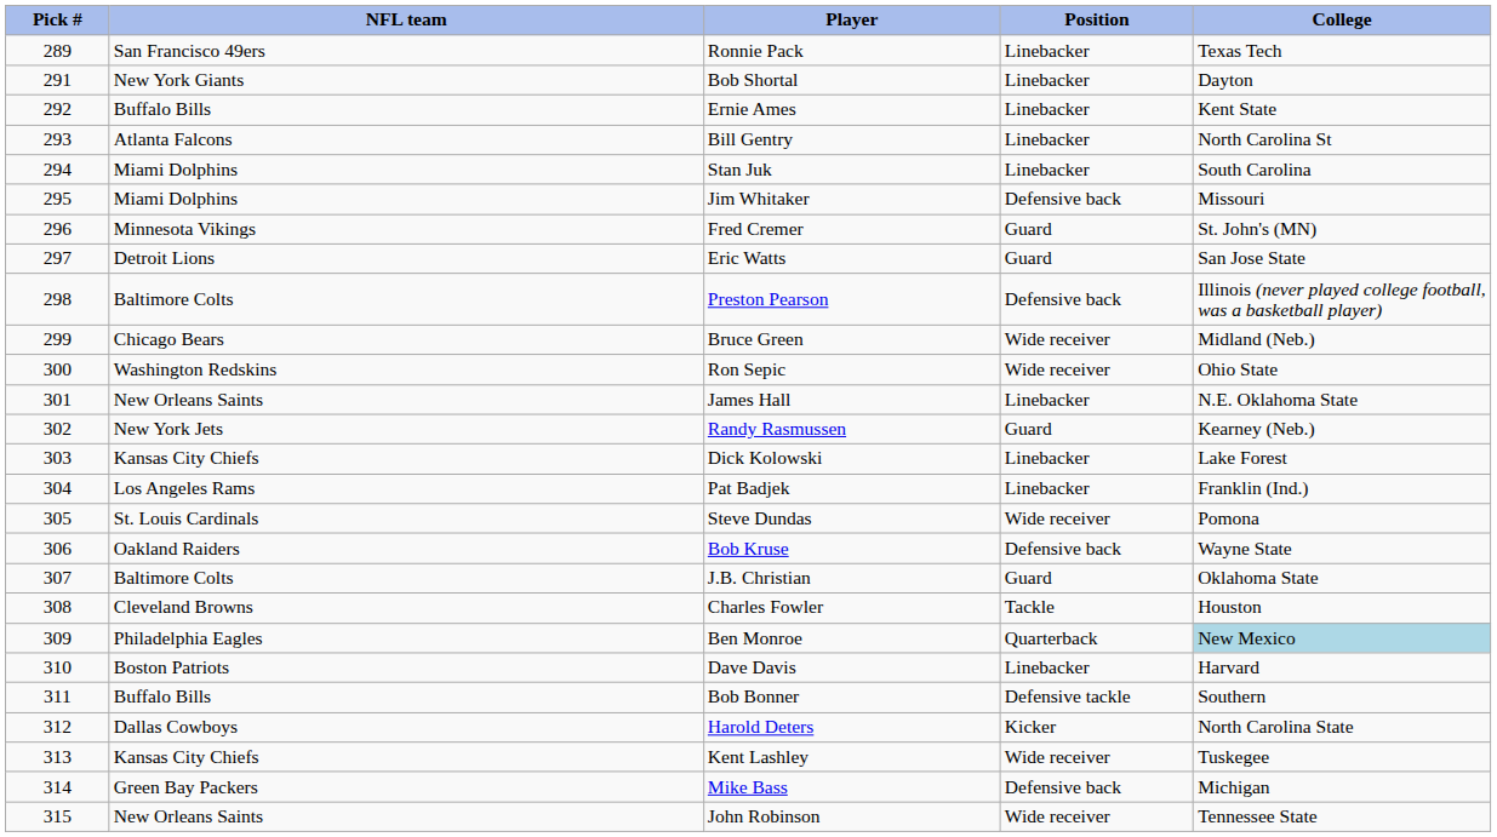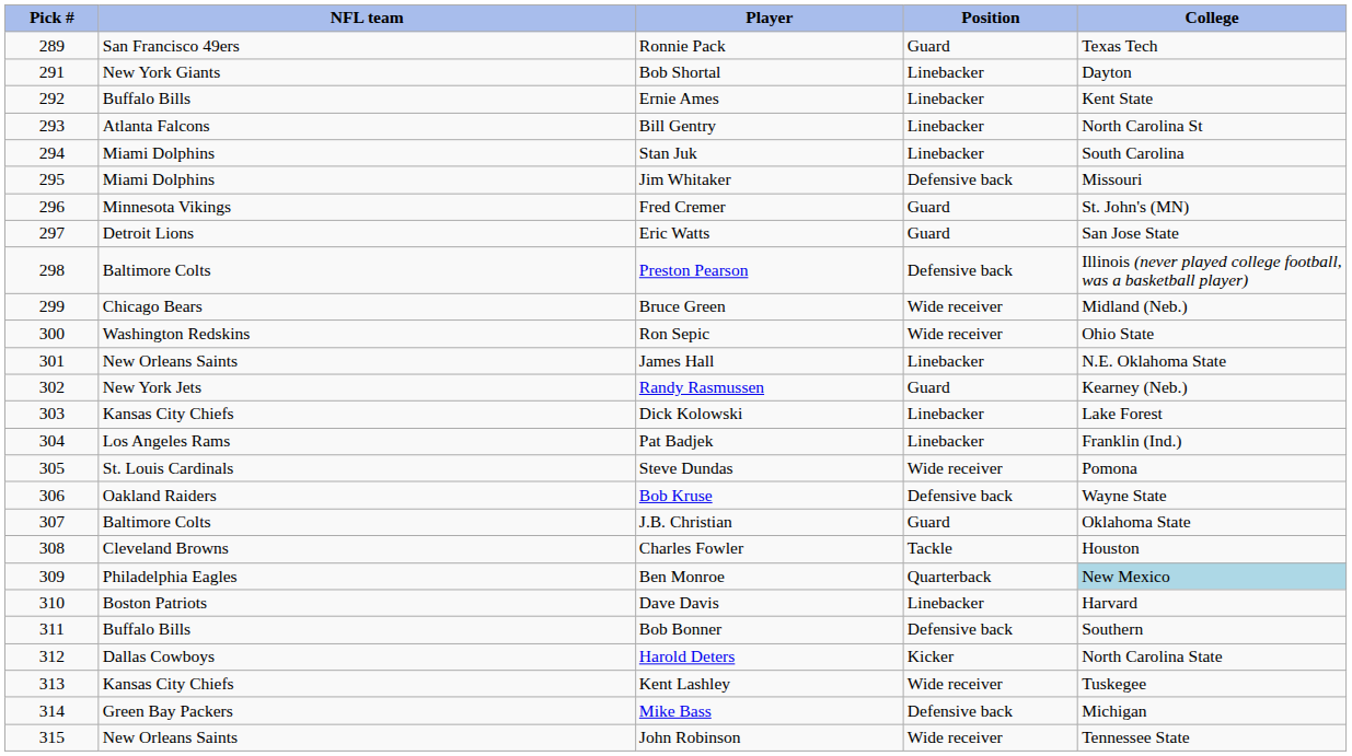 <table class="wikitable sortable sortable" style="width: 100%">
 <tr>
 <th style="background:#A8BDEC;" width=7%>Pick #</th>
 <th width=40% style="background:#A8BDEC;">NFL team</th>
 <th width=20% style="background:#A8BDEC;">Player</th>
 <th width=13% style="background:#A8BDEC;">Position</th>
 <th style="background:#A8BDEC;">College</th>
 </tr>
 <tr>
 <td align=center>289</td>
 <td>San Francisco 49ers</td>
 <td>Ronnie Pack</td>
-<td>Linebacker</td>
+<td>Guard</td>
 <td>Texas Tech</td>
 </tr>
 <tr>
 <td align=center>291</td>
 <td>New York Giants</td>
 <td>Bob Shortal</td>
 <td>Linebacker</td>
 <td>Dayton</td>
 </tr>
 <tr>
 <td align=center>292</td>
 <td>Buffalo Bills</td>
 <td>Ernie Ames</td>
 <td>Linebacker</td>
 <td>Kent State</td>
 </tr>
 <tr>
 <td align=center>293</td>
 <td>Atlanta Falcons</td>
 <td>Bill Gentry</td>
 <td>Linebacker</td>
 <td>North Carolina St</td>
 </tr>
 <tr ate>
 <td align=center>294</td>
 <td>Miami Dolphins</td>
 <td>Stan Juk</td>
 <td>Linebacker</td>
 <td>South Carolina</td>
 </tr>
 <tr>
 <td align=center>295</td>
 <td>Miami Dolphins</td>
 <td>Jim Whitaker</td>
 <td>Defensive back</td>
 <td>Missouri</td>
 </tr>
 <tr>
 <td align=center>296</td>
 <td>Minnesota Vikings</td>
 <td>Fred Cremer</td>
 <td>Guard</td>
 <td>St. John's (MN)</td>
 </tr>
 <tr>
 <td align=center>297</td>
 <td>Detroit Lions</td>
 <td>Eric Watts</td>
 <td>Guard</td>
 <td>San Jose State</td>
 </tr>
 <tr>
 <td align=center>298</td>
 <td>Baltimore Colts</td>
 <td><a href='#'>Preston Pearson</a></td>
 <td>Defensive back</td>
 <td>Illinois <em>(never played college football, was a basketball player)</em></td>
 </tr>
 <tr>
 <td align=center>299</td>
 <td>Chicago Bears</td>
 <td>Bruce Green</td>
 <td>Wide receiver</td>
 <td>Midland (Neb.)</td>
 </tr>
 <tr>
 <td align=center>300</td>
 <td>Washington Redskins</td>
 <td>Ron Sepic</td>
 <td>Wide receiver</td>
 <td>Ohio State</td>
 </tr>
 <tr>
 <td align=center>301</td>
 <td>New Orleans Saints</td>
 <td>James Hall</td>
 <td>Linebacker</td>
 <td>N.E. Oklahoma State</td>
 </tr>
 <tr>
 <td align=center>302</td>
 <td>New York Jets</td>
 <td><a href='#'>Randy Rasmussen</a></td>
 <td>Guard</td>
 <td>Kearney (Neb.)</td>
 </tr>
 <tr>
 <td align=center>303</td>
 <td>Kansas City Chiefs</td>
 <td>Dick Kolowski</td>
 <td>Linebacker</td>
 <td>Lake Forest</td>
 </tr>
 <tr>
 <td align=center>304</td>
 <td>Los Angeles Rams</td>
 <td>Pat Badjek</td>
 <td>Linebacker</td>
 <td>Franklin (Ind.)</td>
 </tr>
 <tr>
 <td align=center>305</td>
 <td>St. Louis Cardinals</td>
 <td>Steve Dundas</td>
 <td>Wide receiver</td>
 <td>Pomona</td>
 </tr>
 <tr>
 <td align=center>306</td>
 <td>Oakland Raiders</td>
 <td><a href='#'>Bob Kruse</a></td>
 <td>Defensive back</td>
 <td>Wayne State</td>
 </tr>
 <tr>
 <td align=center>307</td>
 <td>Baltimore Colts</td>
 <td>J.B. Christian</td>
 <td>Guard</td>
 <td>Oklahoma State</td>
 </tr>
 <tr>
 <td align=center>308</td>
 <td>Cleveland Browns</td>
 <td>Charles Fowler</td>
 <td>Tackle</td>
 <td>Houston</td>
 </tr>
 <tr>
 <td align=center>309</td>
 <td>Philadelphia Eagles</td>
 <td>Ben Monroe</td>
 <td>Quarterback</td>
 <td style="background: lightblue;">New Mexico</td>
 </tr>
 <tr>
 <td align=center>310</td>
 <td>Boston Patriots</td>
 <td>Dave Davis</td>
 <td>Linebacker</td>
 <td>Harvard</td>
 </tr>
 <tr>
 <td align=center>311</td>
 <td>Buffalo Bills</td>
 <td>Bob Bonner</td>
-<td>Defensive tackle</td>
+<td>Defensive back</td>
 <td>Southern</td>
 </tr>
 <tr>
 <td align=center>312</td>
 <td>Dallas Cowboys</td>
 <td><a href='#'>Harold Deters</a></td>
 <td>Kicker</td>
 <td>North Carolina State</td>
 </tr>
 <tr>
 <td align=center>313</td>
 <td>Kansas City Chiefs</td>
 <td>Kent Lashley</td>
 <td>Wide receiver</td>
 <td>Tuskegee</td>
 </tr>
 <tr>
 <td align=center>314</td>
 <td>Green Bay Packers</td>
 <td><a href='#'>Mike Bass</a></td>
 <td>Defensive back</td>
 <td>Michigan</td>
 </tr>
 <tr>
 <td align=center>315</td>
 <td>New Orleans Saints</td>
 <td>John Robinson</td>
 <td>Wide receiver</td>
 <td>Tennessee State</td>
 </tr>
 </table>
